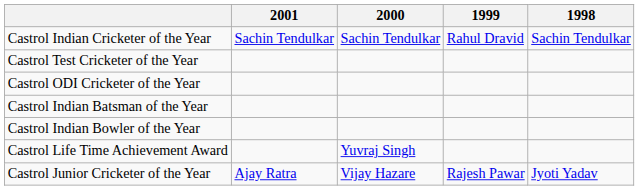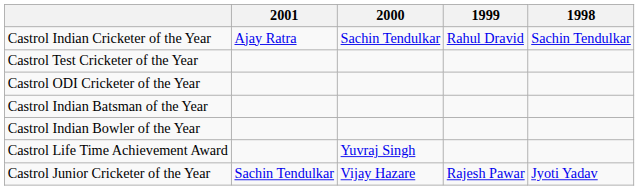 <table class="wikitable">
 <tr>
 <th></th>
 <th>2001</th>
 <th>2000</th>
 <th>1999</th>
 <th>1998</th>
 </tr>
 <tr>
 <td>Castrol Indian Cricketer of the Year</td>
-<td><a href='#'>Sachin Tendulkar</a></td>
+<td><a href='#'>Ajay Ratra</a></td>
 <td><a href='#'>Sachin Tendulkar</a></td>
 <td><a href='#'>Rahul Dravid</a></td>
 <td><a href='#'>Sachin Tendulkar</a></td>
 </tr>
 <tr>
 <td>Castrol Test Cricketer of the Year</td>
 <td></td>
 <td></td>
 <td></td>
 <td></td>
 </tr>
 <tr>
 <td>Castrol ODI Cricketer of the Year</td>
 <td></td>
 <td></td>
 <td></td>
 <td></td>
 </tr>
 <tr>
 <td>Castrol Indian Batsman of the Year</td>
 <td></td>
 <td></td>
 <td></td>
 <td></td>
 </tr>
 <tr>
 <td>Castrol Indian Bowler of the Year</td>
 <td></td>
 <td></td>
 <td></td>
 <td></td>
 </tr>
 <tr>
 <td>Castrol Life Time Achievement Award</td>
 <td></td>
 <td><a href='#'>Yuvraj Singh</a></td>
 <td></td>
 <td></td>
 </tr>
 <tr>
 <td>Castrol Junior Cricketer of the Year</td>
-<td><a href='#'>Ajay Ratra</a></td>
+<td><a href='#'>Sachin Tendulkar</a></td>
 <td><a href='#'>Vijay Hazare</a></td>
 <td><a href='#'>Rajesh Pawar</a></td>
 <td><a href='#'>Jyoti Yadav</a></td>
 </tr>
 </table>
